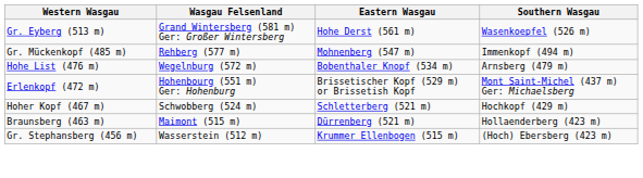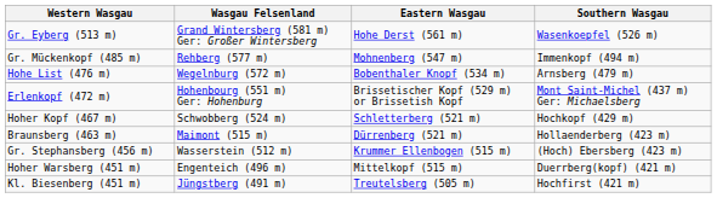 <table class="wikitable float-left" width="72%">
 <tr class="hintergrundfarbe5">
 <th>Western Wasgau</th>
 <th>Wasgau Felsenland</th>
 <th>Eastern Wasgau</th>
 <th>Southern Wasgau</th>
 </tr>
 <tr>
 <td><a href='#'>Gr. Eyberg</a> (513 m)</td>
 <td><a href='#'>Grand Wintersberg</a> (581 m) <br>Ger: <em>Großer Wintersberg</em></td>
 <td><a href='#'>Hohe Derst</a> (561 m)</td>
 <td><a href='#'>Wasenkoepfel</a> (526 m)</td>
 </tr>
 <tr>
 <td>Gr. Mückenkopf (485 m)</td>
 <td><a href='#'>Rehberg</a> (577 m)</td>
 <td><a href='#'>Mohnenberg</a> (547 m)</td>
 <td>Immenkopf (494 m)</td>
 </tr>
 <tr>
 <td><a href='#'>Hohe List</a> (476 m)</td>
 <td><a href='#'>Wegelnburg</a> (572 m)</td>
 <td><a href='#'>Bobenthaler Knopf</a> (534 m)</td>
 <td>Arnsberg (479 m)</td>
 </tr>
 <tr>
 <td><a href='#'>Erlenkopf</a> (472 m)</td>
 <td><a href='#'>Hohenbourg</a> (551 m) <br>Ger: <em>Hohenburg</em></td>
 <td>Brissetischer Kopf (529 m)<br>or Brissetish Kopf</td>
 <td><a href='#'>Mont Saint-Michel</a> (437 m) <br>Ger: <em>Michaelsberg</em></td>
 </tr>
 <tr>
 <td>Hoher Kopf (467 m)</td>
 <td>Schwobberg (524 m)</td>
 <td><a href='#'>Schletterberg</a> (521 m)</td>
 <td>Hochkopf (429 m)</td>
 </tr>
 <tr>
 <td>Braunsberg (463 m)</td>
 <td><a href='#'>Maimont</a> (515 m)</td>
 <td><a href='#'>Dürrenberg</a> (521 m)</td>
 <td>Hollaenderberg (423 m)</td>
 </tr>
 <tr>
 <td>Gr. Stephansberg (456 m)</td>
 <td>Wasserstein (512 m)</td>
 <td><a href='#'>Krummer Ellenbogen</a> (515 m)</td>
 <td>(Hoch) Ebersberg (423 m)</td>
 </tr>
+<tr>
+<td>Hoher Warsberg (451 m)</td>
+<td>Engenteich (496 m)</td>
+<td>Mittelkopf (515 m)</td>
+<td>Duerrberg(kopf) (421 m)</td>
+</tr>
+<tr>
+<td>Kl. Biesenberg (451 m)</td>
+<td><a href='#'>Jüngstberg</a> (491 m)</td>
+<td><a href='#'>Treutelsberg</a> (505 m)</td>
+<td>Hochfirst (421 m)</td>
+</tr>
 </table>
